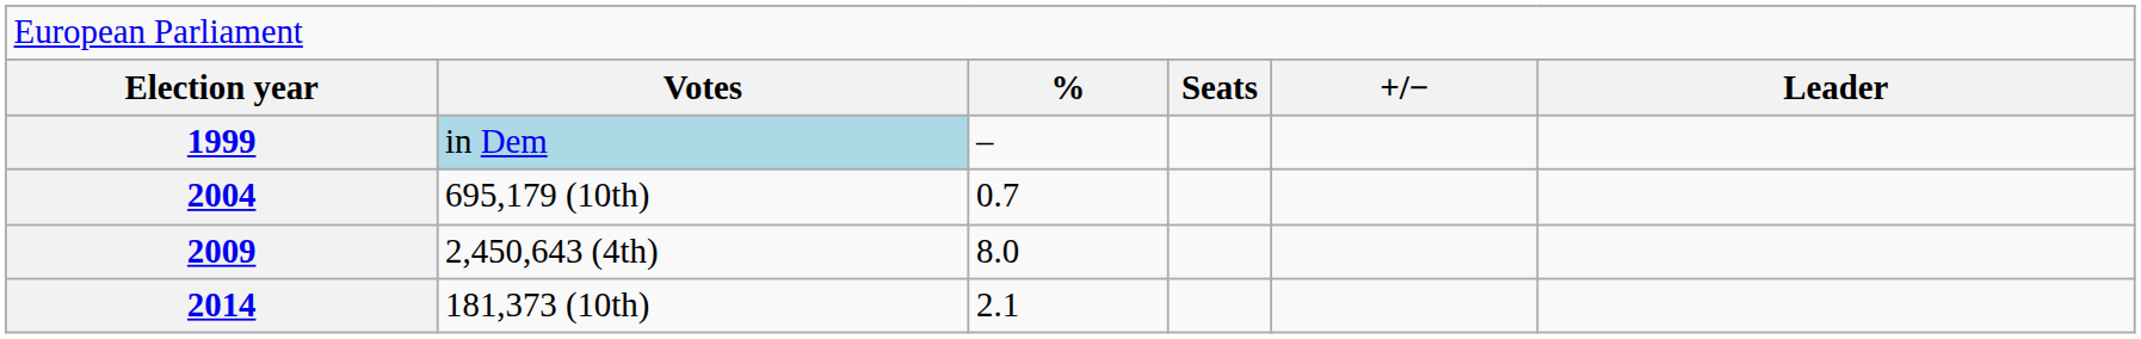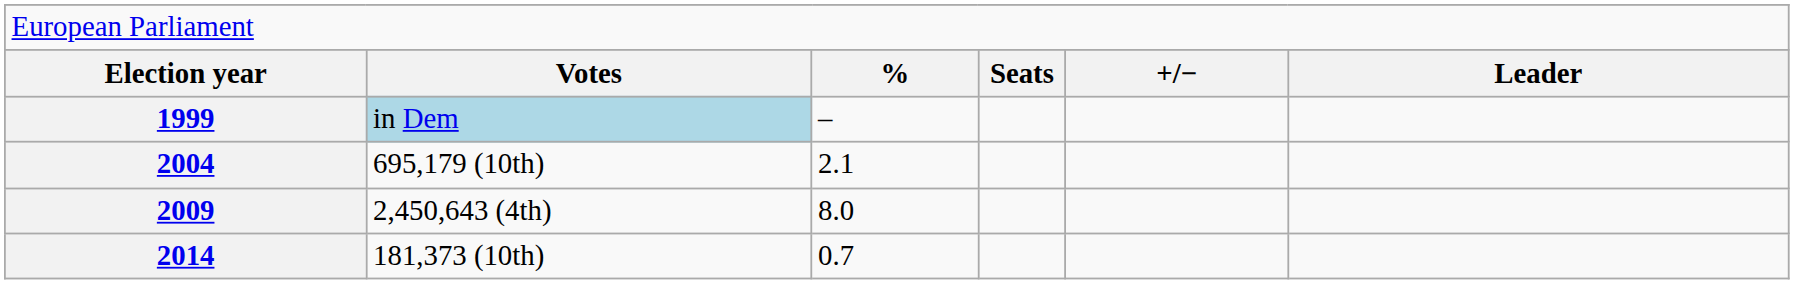 <table class="wikitable" style="width:50%; border:1px #aaf solid;">
 <tr>
 <td colspan=7><a href='#'>European Parliament</a></td>
 </tr>
 <tr>
 <th style="width:13%;">Election year</th>
 <th style="width:16%;">Votes</th>
 <th width=6%>%</th>
 <th width=1%>Seats</th>
 <th width=8%>+/−</th>
 <th style="width:18%;">Leader</th>
 </tr>
 <tr>
 <th><a href='#'>1999</a></th>
 <td style="background: lightblue;">in <a href='#'>Dem</a></td>
 <td>–</td>
 <td></td>
 <td></td>
 <td></td>
 </tr>
 <tr>
 <th><a href='#'>2004</a></th>
 <td>695,179 (10th)</td>
-<td>0.7</td>
+<td>2.1</td>
 <td></td>
 <td></td>
 <td></td>
 </tr>
 <tr>
 <th><a href='#'>2009</a></th>
 <td>2,450,643 (4th)</td>
 <td>8.0</td>
 <td></td>
 <td></td>
 <td></td>
 </tr>
 <tr>
 <th><a href='#'>2014</a></th>
 <td>181,373 (10th)</td>
-<td>2.1</td>
+<td>0.7</td>
 <td></td>
 <td></td>
 <td></td>
 </tr>
 </table>
